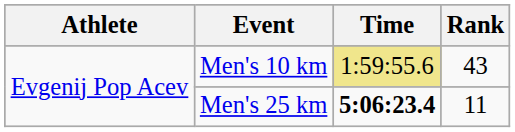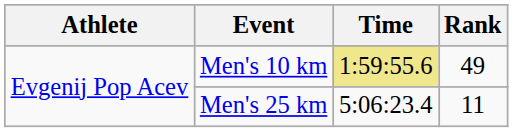 <table class="wikitable" style="font-size:90%;">
 <tr>
 <th>Athlete</th>
 <th>Event</th>
 <th>Time</th>
 <th>Rank</th>
 </tr>
 <tr align=center>
 <td align=left rowspan=2><a href='#'>Evgenij Pop Acev</a></td>
 <td align=left><a href='#'>Men's 10 km</a></td>
 <td style="background: khaki;">1:59:55.6</td>
-<td>43</td>
+<td>49</td>
 </tr>
 <tr align=center>
 <td align=left><a href='#'>Men's 25 km</a></td>
-<td><strong>5:06:23.4</strong></td>
+<td>5:06:23.4</td>
 <td>11</td>
 </tr>
 </table>
